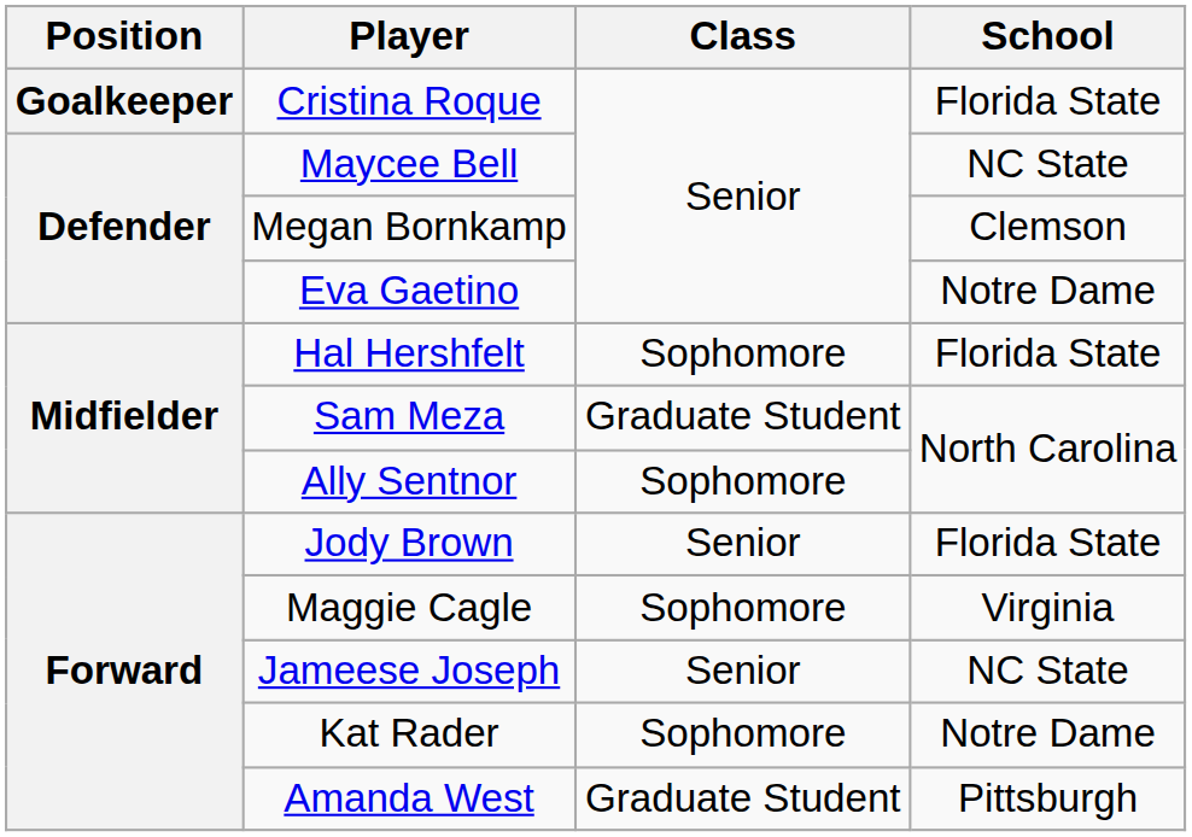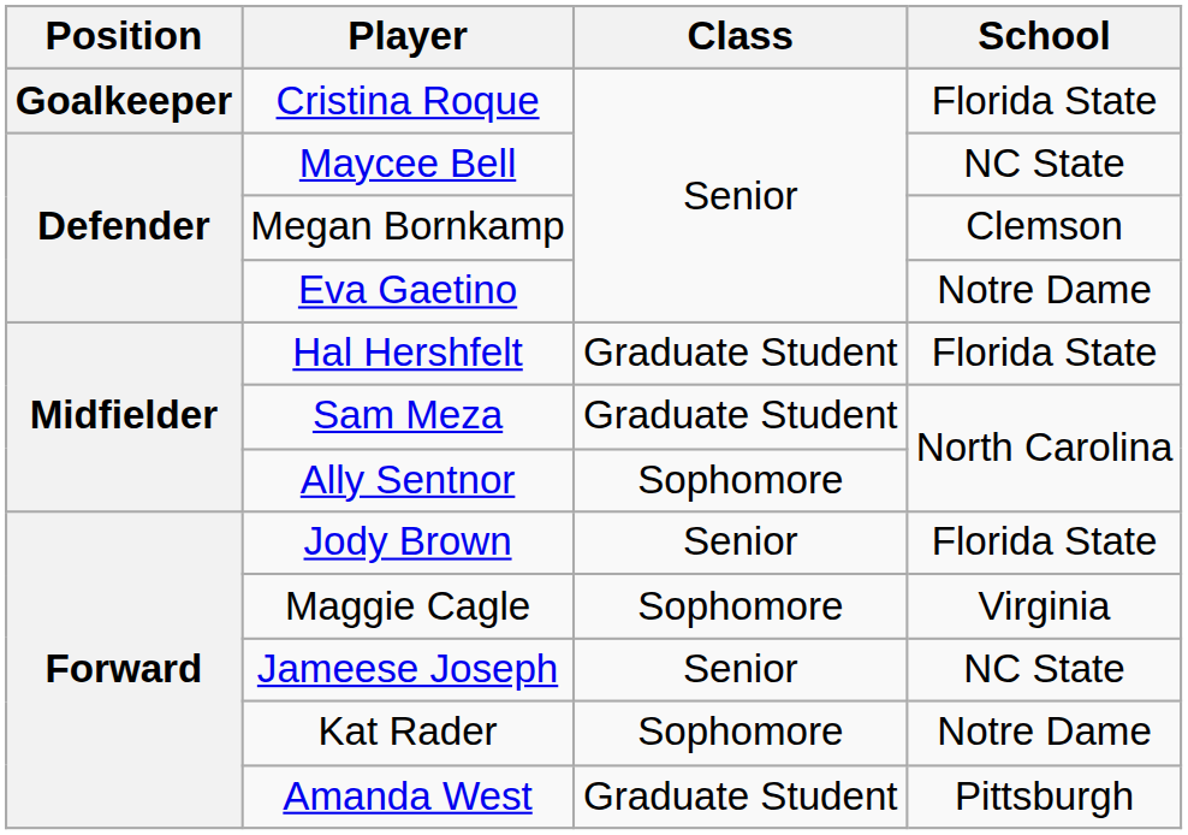 <table class="wikitable" style="text-align:center">
 <tr>
 <th>Position</th>
 <th>Player</th>
 <th>Class</th>
 <th>School</th>
 </tr>
 <tr>
 <th>Goalkeeper</th>
 <td><a href='#'>Cristina Roque</a></td>
 <td rowspan=4>Senior</td>
 <td>Florida State</td>
 </tr>
 <tr>
 <th rowspan=3>Defender</th>
 <td><a href='#'>Maycee Bell</a></td>
 <td>NC State</td>
 </tr>
 <tr>
 <td>Megan Bornkamp</td>
 <td>Clemson</td>
 </tr>
 <tr>
 <td><a href='#'>Eva Gaetino</a></td>
 <td>Notre Dame</td>
 </tr>
 <tr>
 <th rowspan=3>Midfielder</th>
 <td><a href='#'>Hal Hershfelt</a></td>
-<td>Sophomore</td>
+<td>Graduate Student</td>
 <td>Florida State</td>
 </tr>
 <tr>
 <td><a href='#'>Sam Meza</a></td>
 <td>Graduate Student</td>
 <td rowspan=2>North Carolina</td>
 </tr>
 <tr>
 <td><a href='#'>Ally Sentnor</a></td>
 <td>Sophomore</td>
 </tr>
 <tr>
 <th rowspan=5>Forward</th>
 <td><a href='#'>Jody Brown</a></td>
 <td>Senior</td>
 <td>Florida State</td>
 </tr>
 <tr>
 <td>Maggie Cagle</td>
 <td>Sophomore</td>
 <td>Virginia</td>
 </tr>
 <tr>
 <td><a href='#'>Jameese Joseph</a></td>
 <td>Senior</td>
 <td>NC State</td>
 </tr>
 <tr>
 <td>Kat Rader</td>
 <td>Sophomore</td>
 <td>Notre Dame</td>
 </tr>
 <tr>
 <td><a href='#'>Amanda West</a></td>
 <td>Graduate Student</td>
 <td>Pittsburgh</td>
 </tr>
 </table>
